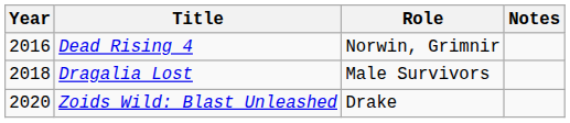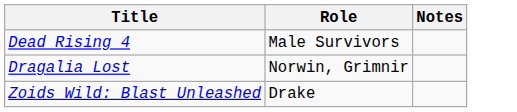 <table class="wikitable">
 <tr>
-<th>Year</th>
 <th>Title</th>
 <th>Role</th>
 <th>Notes</th>
 </tr>
 <tr>
-<td>2016</td>
 <td><em><a href='#'>Dead Rising 4</a></em></td>
+<td>Male Survivors</td>
+<td></td>
+</tr>
+<tr>
+<td><em><a href='#'>Dragalia Lost</a></em></td>
 <td>Norwin, Grimnir</td>
 <td></td>
 </tr>
 <tr>
-<td>2018</td>
-<td><em><a href='#'>Dragalia Lost</a></em></td>
-<td>Male Survivors</td>
-<td></td>
-</tr>
-<tr>
-<td>2020</td>
 <td><em><a href='#'>Zoids Wild: Blast Unleashed</a></em></td>
 <td>Drake</td>
 <td></td>
 </tr>
 </table>
